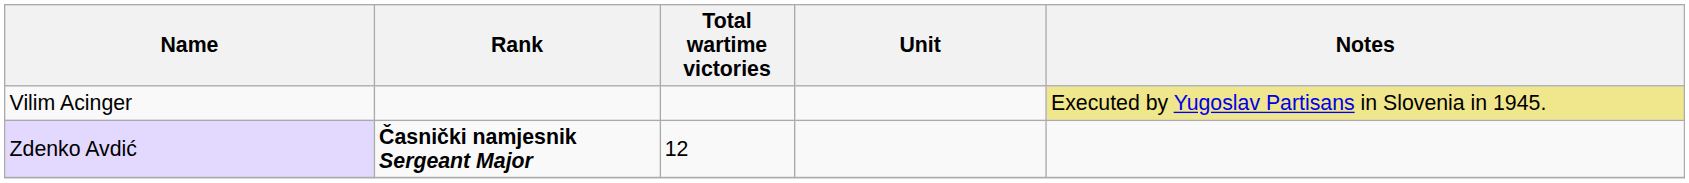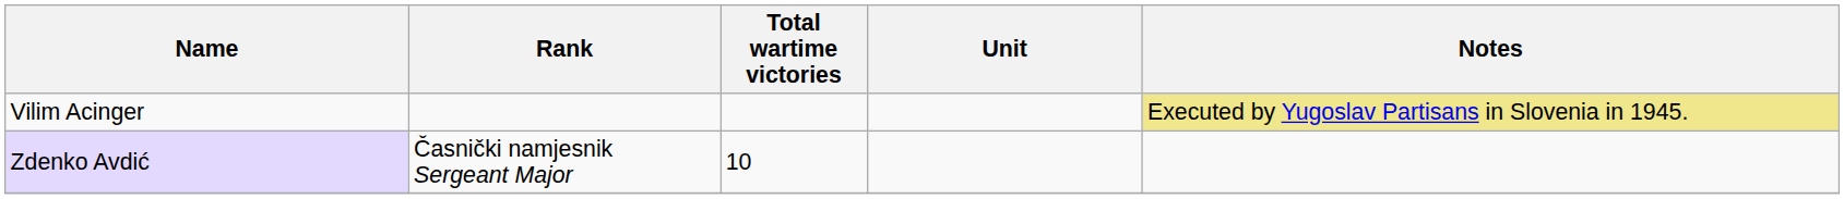 <table class="wikitable" style="width:100%;">
 <tr>
 <th width="22%">Name</th>
 <th width="17%">Rank</th>
 <th width="8%">Total wartime victories</th>
 <th width="15%">Unit</th>
 <th width="38%">Notes</th>
 </tr>
 <tr>
 <td>Vilim Acinger</td>
 <td></td>
 <td></td>
 <td></td>
 <td style="background: khaki;">Executed by <a href='#'>Yugoslav Partisans</a> in Slovenia in 1945.</td>
 </tr>
 <tr>
 <td style="background:#e3d9ff;" align="left">Zdenko Avdić</td>
-<td><strong>Časnički namjesnik<br><em>Sergeant Major</em></strong></td>
-<td>12</td>
+<td>Časnički namjesnik<br><em>Sergeant Major</em></td>
+<td>10</td>
 <td></td>
 <td></td>
 </tr>
 <tr>
 </tr>
 </table>
